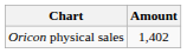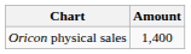 <table class="wikitable">
 <tr>
 <th>Chart</th>
 <th>Amount</th>
 </tr>
 <tr>
 <td><em>Oricon</em> physical sales</td>
-<td align="center">1,402</td>
+<td align="center">1,400</td>
 </tr>
 </table>
